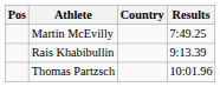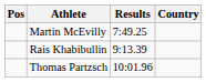 <table class="wikitable">
 <tr>
 <th>Pos</th>
 <th>Athlete</th>
+<th>Results</th>
 <th>Country</th>
-<th>Results</th>
 </tr>
 <tr>
 <td align="center"></td>
 <td>Martin McEvilly</td>
+<td>7:49.25</td>
 <td></td>
-<td>7:49.25</td>
 </tr>
 <tr>
 <td align="center"></td>
 <td>Rais Khabibullin</td>
+<td>9:13.39</td>
 <td></td>
-<td>9:13.39</td>
 </tr>
 <tr>
 <td align="center"></td>
 <td>Thomas Partzsch</td>
+<td>10:01.96</td>
 <td></td>
-<td>10:01.96</td>
 </tr>
 </table>
